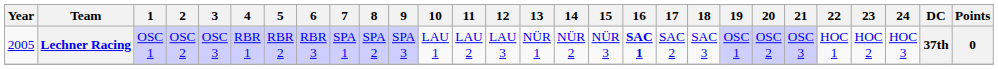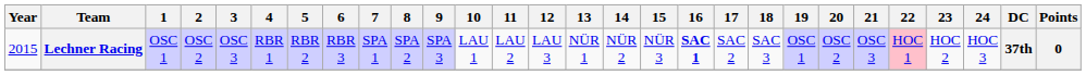 <table class="wikitable" style="text-align:center; font-size:85%">
 <tr>
 <th>Year</th>
 <th>Team</th>
 <th>1</th>
 <th>2</th>
 <th>3</th>
 <th>4</th>
 <th>5</th>
 <th>6</th>
 <th>7</th>
 <th>8</th>
 <th>9</th>
 <th>10</th>
 <th>11</th>
 <th>12</th>
 <th>13</th>
 <th>14</th>
 <th>15</th>
 <th>16</th>
 <th>17</th>
 <th>18</th>
 <th>19</th>
 <th>20</th>
 <th>21</th>
 <th>22</th>
 <th>23</th>
 <th>24</th>
 <th>DC</th>
 <th>Points</th>
 </tr>
 <tr>
-<td><a href='#'>2005</a></td>
+<td><a href='#'>2015</a></td>
 <th nowrap><a href='#'>Lechner Racing</a></th>
 <td style="background:#CFCFFF"><a href='#'>OSC<br>1</a><br></td>
 <td style="background:#CFCFFF"><a href='#'>OSC<br>2</a><br></td>
 <td style="background:#CFCFFF"><a href='#'>OSC<br>3</a><br></td>
 <td style="background:#CFCFFF"><a href='#'>RBR<br>1</a><br></td>
 <td style="background:#CFCFFF"><a href='#'>RBR<br>2</a><br></td>
 <td style="background:#CFCFFF"><a href='#'>RBR<br>3</a><br></td>
 <td style="background:#CFCFFF"><a href='#'>SPA<br>1</a><br></td>
 <td style="background:#CFCFFF"><a href='#'>SPA<br>2</a><br></td>
 <td style="background:#CFCFFF"><a href='#'>SPA<br>3</a><br></td>
 <td><a href='#'>LAU<br>1</a></td>
 <td><a href='#'>LAU<br>2</a></td>
 <td><a href='#'>LAU<br>3</a></td>
 <td><a href='#'>NÜR<br>1</a></td>
 <td><a href='#'>NÜR<br>2</a></td>
 <td><a href='#'>NÜR<br>3</a></td>
 <td><strong><a href='#'>SAC<br>1</a></strong></td>
 <td><a href='#'>SAC<br>2</a></td>
 <td><a href='#'>SAC<br>3</a></td>
 <td style="background:#CFCFFF"><a href='#'>OSC<br>1</a><br></td>
 <td style="background:#CFCFFF"><a href='#'>OSC<br>2</a><br></td>
 <td style="background:#CFCFFF"><a href='#'>OSC<br>3</a><br></td>
-<td><a href='#'>HOC<br>1</a></td>
+<td style="background: pink;"><a href='#'>HOC<br>1</a></td>
 <td><a href='#'>HOC<br>2</a></td>
 <td><a href='#'>HOC<br>3</a></td>
 <th>37th</th>
 <th>0</th>
 </tr>
 <tr>
 </tr>
 </table>
